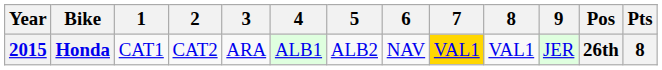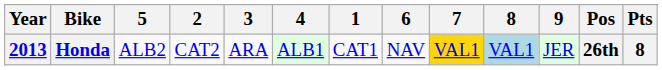 <table class="wikitable" style="text-align:center">
 <tr>
 <th>Year</th>
 <th>Bike</th>
-<th>1</th>
+<th>5</th>
 <th>2</th>
 <th>3</th>
 <th>4</th>
-<th>5</th>
+<th>1</th>
 <th>6</th>
 <th>7</th>
 <th>8</th>
 <th>9</th>
 <th>Pos</th>
 <th>Pts</th>
 </tr>
 <tr>
-<th><a href='#'>2015</a></th>
+<th><a href='#'>2013</a></th>
 <th><a href='#'>Honda</a></th>
-<td><a href='#'>CAT1</a></td>
+<td><a href='#'>ALB2</a></td>
 <td><a href='#'>CAT2</a></td>
 <td><a href='#'>ARA</a></td>
 <td style="background:#dfffdf;"><a href='#'>ALB1</a><br></td>
-<td><a href='#'>ALB2</a></td>
+<td><a href='#'>CAT1</a></td>
 <td><a href='#'>NAV</a></td>
 <td style="background: gold;"><a href='#'>VAL1</a></td>
-<td><a href='#'>VAL1</a></td>
+<td style="background: lightblue;"><a href='#'>VAL1</a></td>
 <td style="background:#dfffdf;"><a href='#'>JER</a><br></td>
 <th>26th</th>
 <th>8</th>
 </tr>
 </table>
